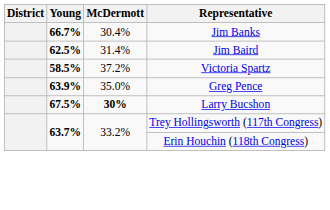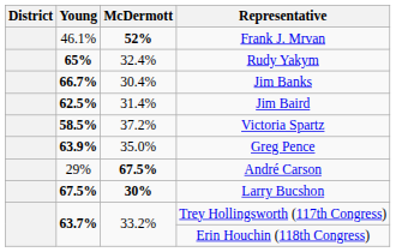 <table class=wikitable>
 <tr>
 <th>District</th>
 <th>Young</th>
 <th>McDermott</th>
 <th>Representative</th>
+</tr>
+<tr align=center>
+<th></th>
+<td>46.1%</td>
+<td><strong>52%</strong></td>
+<td><a href='#'>Frank J. Mrvan</a></td>
+</tr>
+<tr align=center>
+<th></th>
+<td><strong>65%</strong></td>
+<td>32.4%</td>
+<td><a href='#'>Rudy Yakym</a></td>
 </tr>
 <tr align=center>
 <th></th>
 <td><strong>66.7%</strong></td>
 <td>30.4%</td>
 <td><a href='#'>Jim Banks</a></td>
 </tr>
 <tr align=center>
 <th></th>
 <td><strong>62.5%</strong></td>
 <td>31.4%</td>
 <td><a href='#'>Jim Baird</a></td>
 </tr>
 <tr align=center>
 <th></th>
 <td><strong>58.5%</strong></td>
 <td>37.2%</td>
 <td><a href='#'>Victoria Spartz</a></td>
 </tr>
 <tr align=center>
 <th></th>
 <td><strong>63.9%</strong></td>
 <td>35.0%</td>
 <td><a href='#'>Greg Pence</a></td>
 </tr>
 <tr align=center>
 <th></th>
+<td>29%</td>
+<td><strong>67.5%</strong></td>
+<td><a href='#'>André Carson</a></td>
+</tr>
+<tr align=center>
+<th></th>
 <td><strong>67.5%</strong></td>
 <td><strong>30%</strong></td>
 <td><a href='#'>Larry Bucshon</a></td>
 </tr>
 <tr align=center>
 <th rowspan=2 ></th>
 <td rowspan=2><strong>63.7%</strong></td>
 <td rowspan=2>33.2%</td>
 <td><a href='#'>Trey Hollingsworth</a> (<a href='#'>117th Congress</a>)</td>
 </tr>
 <tr align=center>
 <td><a href='#'>Erin Houchin</a> (<a href='#'>118th Congress</a>)</td>
 </tr>
 </table>
